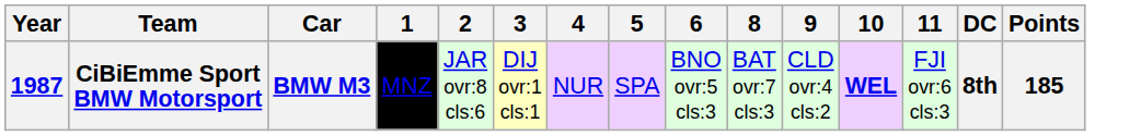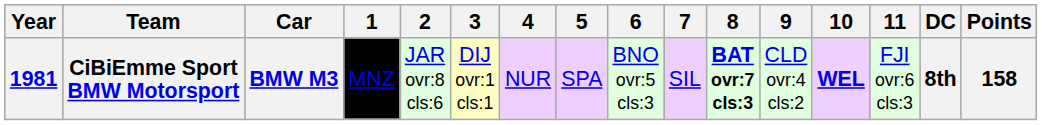 <table class="wikitable" style="text-align:center; font-size:85%">
 <tr>
 <th>Year</th>
 <th>Team</th>
 <th>Car</th>
 <th>1</th>
 <th>2</th>
 <th>3</th>
 <th>4</th>
 <th>5</th>
 <th>6</th>
+<th>7</th>
 <th>8</th>
 <th>9</th>
 <th>10</th>
 <th>11</th>
 <th>DC</th>
 <th>Points</th>
 </tr>
 <tr>
-<th><a href='#'>1987</a></th>
+<th><a href='#'>1981</a></th>
 <th nowrap> CiBiEmme Sport<br> <a href='#'>BMW Motorsport</a></th>
 <th nowrap><a href='#'>BMW M3</a></th>
 <td style="background:#000000; color:white"><a href='#'><span>MNZ</span></a><br></td>
 <td style="background:#dfffdf;"><a href='#'>JAR</a><br><small>ovr:8<br>cls:6</small></td>
 <td style="background:#ffffbf;"><a href='#'>DIJ</a><br><small>ovr:1<br>cls:1</small></td>
 <td style="background:#efcfff;"><a href='#'>NUR</a><br></td>
 <td style="background:#efcfff;"><a href='#'>SPA</a><br></td>
 <td style="background:#dfffdf;"><a href='#'>BNO</a><br><small>ovr:5<br>cls:3</small></td>
-<td style="background:#dfffdf;"><a href='#'>BAT</a><br><small>ovr:7<br>cls:3</small></td>
+<td style="background:#efcfff;"><a href='#'>SIL</a><br></td>
+<td style="background:#dfffdf;"><strong><a href='#'>BAT</a><br><small>ovr:7<br>cls:3</small></strong></td>
 <td style="background:#dfffdf;"><a href='#'>CLD</a><br><small>ovr:4<br>cls:2</small></td>
 <td style="background:#efcfff;"><strong><a href='#'>WEL</a><br></strong></td>
 <td style="background:#dfffdf;"><a href='#'>FJI</a><br><small>ovr:6<br>cls:3</small></td>
 <th>8th</th>
-<th>185</th>
+<th>158</th>
 </tr>
 </table>
